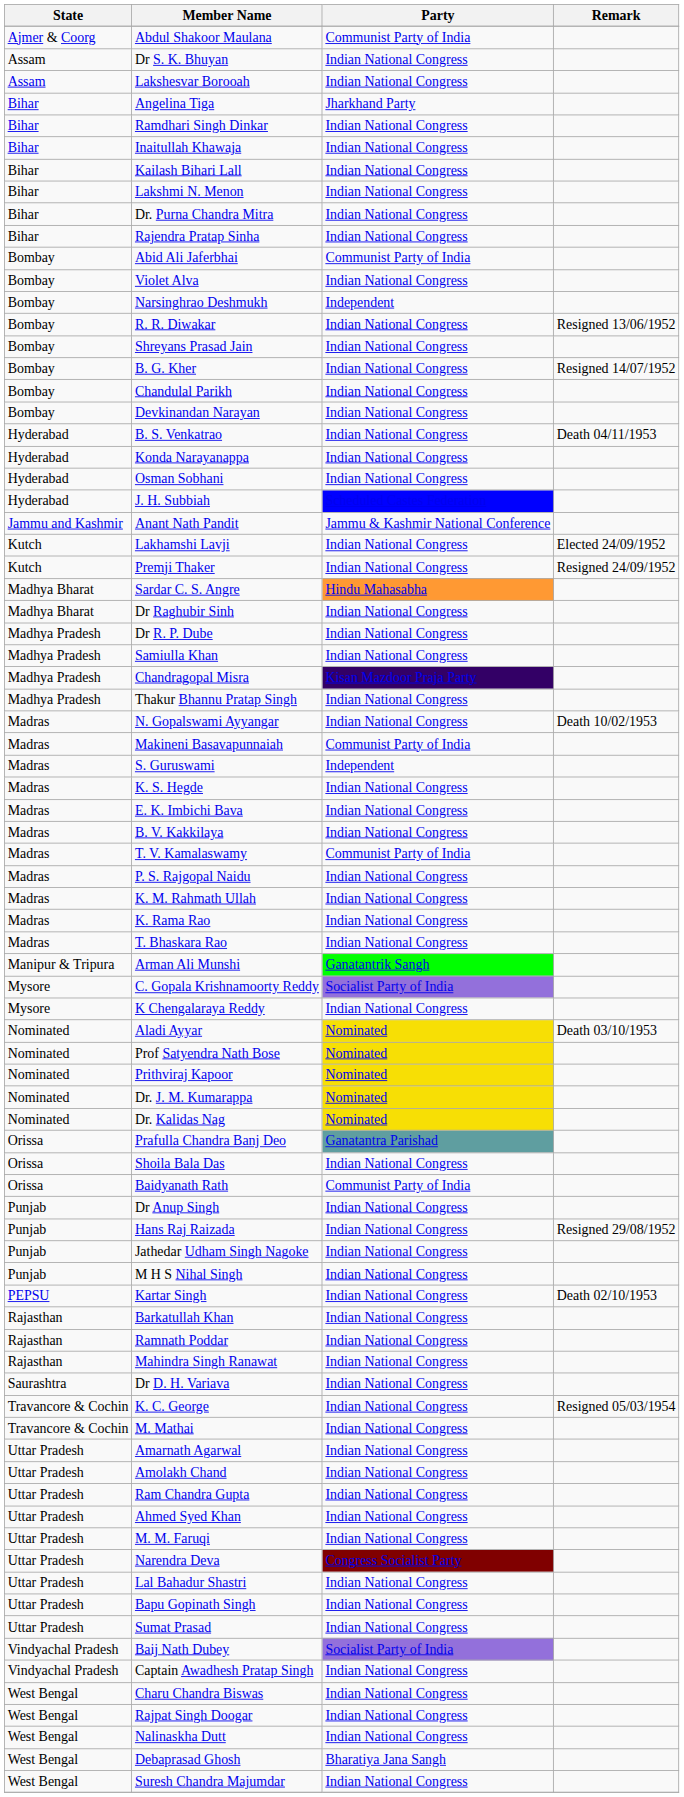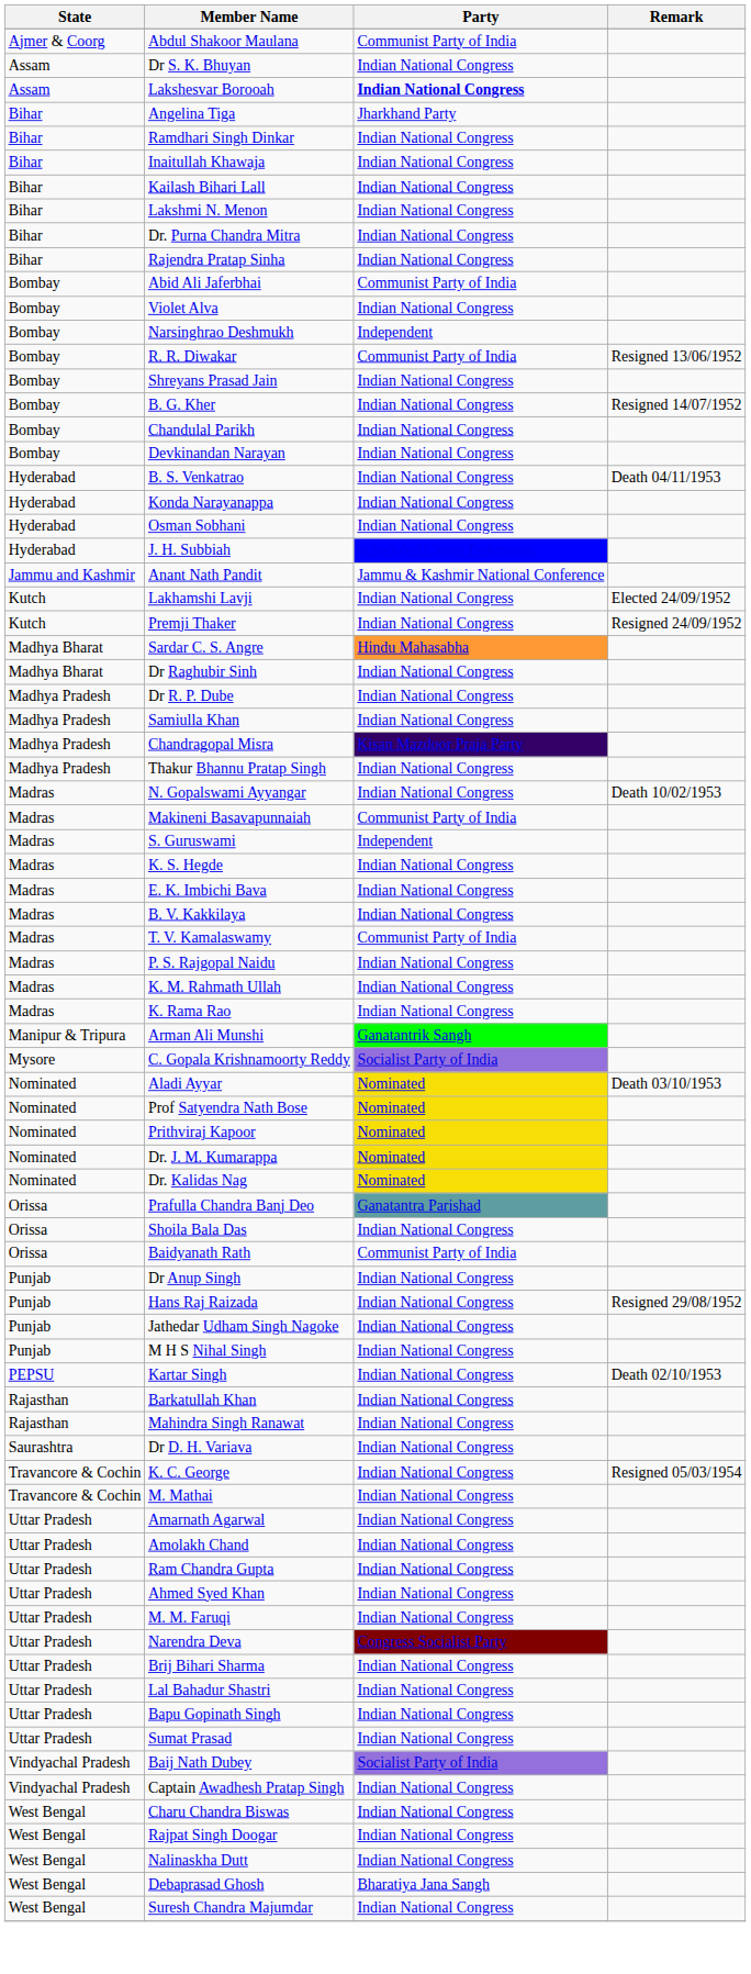 <table class="wikitable sortable">
 <tr>
 <th>State</th>
 <th>Member Name</th>
 <th>Party</th>
 <th>Remark</th>
 </tr>
 <tr>
 </tr>
 <tr>
 <td><a href='#'>Ajmer</a> & <a href='#'>Coorg</a></td>
 <td><a href='#'>Abdul Shakoor Maulana</a></td>
 <td bgcolor= ><a href='#'>Communist Party of India</a></td>
 <td></td>
 </tr>
 <tr>
 <td>Assam</td>
 <td>Dr <a href='#'>S. K. Bhuyan</a></td>
 <td bgcolor= ><a href='#'>Indian National Congress</a></td>
 <td></td>
 </tr>
 <tr>
 <td><a href='#'>Assam</a></td>
 <td><a href='#'>Lakshesvar Borooah</a></td>
-<td bgcolor= ><a href='#'>Indian National Congress</a></td>
+<td bgcolor= ><strong><a href='#'>Indian National Congress</a></strong></td>
 <td></td>
 </tr>
 <tr>
 <td><a href='#'>Bihar</a></td>
 <td><a href='#'>Angelina Tiga</a></td>
 <td bgcolor= ><a href='#'>Jharkhand Party</a></td>
 <td></td>
 </tr>
 <tr>
 <td><a href='#'>Bihar</a></td>
 <td><a href='#'>Ramdhari Singh Dinkar</a></td>
 <td bgcolor= ><a href='#'>Indian National Congress</a></td>
 <td></td>
 </tr>
 <tr>
 <td><a href='#'>Bihar</a></td>
 <td><a href='#'>Inaitullah Khawaja</a></td>
 <td bgcolor= ><a href='#'>Indian National Congress</a></td>
 <td></td>
 </tr>
 <tr>
 <td>Bihar</td>
 <td><a href='#'>Kailash Bihari Lall</a></td>
 <td bgcolor= ><a href='#'>Indian National Congress</a></td>
 <td></td>
 </tr>
 <tr>
 <td>Bihar</td>
 <td><a href='#'>Lakshmi N. Menon</a></td>
 <td bgcolor= ><a href='#'>Indian National Congress</a></td>
 <td></td>
 </tr>
 <tr>
 <td>Bihar</td>
 <td>Dr. <a href='#'>Purna Chandra Mitra</a></td>
 <td bgcolor= ><a href='#'>Indian National Congress</a></td>
 <td></td>
 </tr>
 <tr>
 <td>Bihar</td>
 <td><a href='#'>Rajendra Pratap Sinha</a></td>
 <td bgcolor= ><a href='#'>Indian National Congress</a></td>
 <td></td>
 </tr>
 <tr>
 <td>Bombay</td>
 <td><a href='#'>Abid Ali Jaferbhai</a></td>
 <td bgcolor= ><a href='#'>Communist Party of India</a></td>
 <td></td>
 </tr>
 <tr>
 <td>Bombay</td>
 <td><a href='#'>Violet Alva</a></td>
 <td bgcolor= ><a href='#'>Indian National Congress</a></td>
 <td></td>
 </tr>
 <tr>
 <td>Bombay</td>
 <td><a href='#'>Narsinghrao Deshmukh</a></td>
 <td bgcolor= ><a href='#'>Independent</a></td>
 <td></td>
 </tr>
 <tr>
 <td>Bombay</td>
 <td><a href='#'>R. R. Diwakar</a></td>
-<td bgcolor= ><a href='#'>Indian National Congress</a></td>
+<td bgcolor= ><a href='#'>Communist Party of India</a></td>
 <td>Resigned 13/06/1952</td>
 </tr>
 <tr>
 <td>Bombay</td>
 <td><a href='#'>Shreyans Prasad Jain</a></td>
 <td bgcolor= ><a href='#'>Indian National Congress</a></td>
 <td></td>
 </tr>
 <tr>
 <td>Bombay</td>
 <td><a href='#'>B. G. Kher</a></td>
 <td bgcolor= ><a href='#'>Indian National Congress</a></td>
 <td>Resigned 14/07/1952</td>
 </tr>
 <tr>
 <td>Bombay</td>
 <td><a href='#'>Chandulal Parikh</a></td>
 <td bgcolor= ><a href='#'>Indian National Congress</a></td>
 <td></td>
 </tr>
 <tr>
 <td>Bombay</td>
 <td><a href='#'>Devkinandan Narayan</a></td>
 <td bgcolor= ><a href='#'>Indian National Congress</a></td>
 <td></td>
 </tr>
 <tr>
 <td>Hyderabad</td>
 <td><a href='#'>B. S. Venkatrao</a></td>
 <td bgcolor= ><a href='#'>Indian National Congress</a></td>
 <td>Death 04/11/1953</td>
 </tr>
 <tr>
 <td>Hyderabad</td>
 <td><a href='#'>Konda Narayanappa</a></td>
 <td bgcolor= ><a href='#'>Indian National Congress</a></td>
 <td></td>
 </tr>
 <tr>
 <td>Hyderabad</td>
 <td><a href='#'>Osman Sobhani</a></td>
 <td bgcolor= ><a href='#'>Indian National Congress</a></td>
 <td></td>
 </tr>
 <tr>
 <td>Hyderabad</td>
 <td><a href='#'>J. H. Subbiah</a></td>
 <td bgcolor=#0000FF><a href='#'>Scheduled Castes Federation</a></td>
 <td></td>
 </tr>
 <tr>
 <td><a href='#'>Jammu and Kashmir</a></td>
 <td><a href='#'>Anant Nath Pandit</a></td>
 <td bgcolor= ><a href='#'>Jammu & Kashmir National Conference</a></td>
 <td></td>
 </tr>
 <tr>
 <td>Kutch</td>
 <td><a href='#'>Lakhamshi Lavji</a></td>
 <td bgcolor= ><a href='#'>Indian National Congress</a></td>
 <td>Elected 24/09/1952</td>
 </tr>
 <tr>
 <td>Kutch</td>
 <td><a href='#'>Premji Thaker</a></td>
 <td bgcolor= ><a href='#'>Indian National Congress</a></td>
 <td>Resigned 24/09/1952</td>
 </tr>
 <tr>
 <td>Madhya Bharat</td>
 <td><a href='#'>Sardar C. S. Angre</a></td>
 <td bgcolor=#FF9933><a href='#'>Hindu Mahasabha</a></td>
 <td></td>
 </tr>
 <tr>
 <td>Madhya Bharat</td>
 <td>Dr <a href='#'>Raghubir Sinh</a></td>
 <td bgcolor= ><a href='#'>Indian National Congress</a></td>
 <td></td>
 </tr>
 <tr>
 <td>Madhya Pradesh</td>
 <td>Dr <a href='#'>R. P. Dube</a></td>
 <td bgcolor= ><a href='#'>Indian National Congress</a></td>
 <td></td>
 </tr>
 <tr>
 <td>Madhya Pradesh</td>
 <td><a href='#'>Samiulla Khan</a></td>
 <td bgcolor= ><a href='#'>Indian National Congress</a></td>
 <td></td>
 </tr>
 <tr>
 <td>Madhya Pradesh</td>
 <td><a href='#'>Chandragopal Misra</a></td>
 <td bgcolor=#330066><a href='#'>Kisan Mazdoor Praja Party</a></td>
 <td></td>
 </tr>
 <tr>
 <td>Madhya Pradesh</td>
 <td>Thakur <a href='#'>Bhannu Pratap Singh</a></td>
 <td bgcolor= ><a href='#'>Indian National Congress</a></td>
 <td></td>
 </tr>
 <tr>
 <td>Madras</td>
 <td><a href='#'>N. Gopalswami Ayyangar</a></td>
 <td bgcolor= ><a href='#'>Indian National Congress</a></td>
 <td>Death 10/02/1953</td>
 </tr>
 <tr>
 <td>Madras</td>
 <td><a href='#'>Makineni Basavapunnaiah</a></td>
 <td bgcolor= ><a href='#'>Communist Party of India</a></td>
 <td></td>
 </tr>
 <tr>
 <td>Madras</td>
 <td><a href='#'>S. Guruswami</a></td>
 <td bgcolor= ><a href='#'>Independent</a></td>
 <td></td>
 </tr>
 <tr>
 <td>Madras</td>
 <td><a href='#'>K. S. Hegde</a></td>
 <td bgcolor= ><a href='#'>Indian National Congress</a></td>
 <td></td>
 </tr>
 <tr>
 <td>Madras</td>
 <td><a href='#'>E. K. Imbichi Bava</a></td>
 <td bgcolor= ><a href='#'>Indian National Congress</a></td>
 <td></td>
 </tr>
 <tr>
 <td>Madras</td>
 <td><a href='#'>B. V. Kakkilaya</a></td>
 <td bgcolor= ><a href='#'>Indian National Congress</a></td>
 <td></td>
 </tr>
 <tr>
 <td>Madras</td>
 <td><a href='#'>T. V. Kamalaswamy</a></td>
 <td bgcolor= ><a href='#'>Communist Party of India</a></td>
 <td></td>
 </tr>
 <tr>
 <td>Madras</td>
 <td><a href='#'>P. S. Rajgopal Naidu</a></td>
 <td bgcolor= ><a href='#'>Indian National Congress</a></td>
 <td></td>
 </tr>
 <tr>
 <td>Madras</td>
 <td><a href='#'>K. M. Rahmath Ullah</a></td>
 <td bgcolor= ><a href='#'>Indian National Congress</a></td>
 <td></td>
 </tr>
 <tr>
 <td>Madras</td>
 <td><a href='#'>K. Rama Rao</a></td>
 <td bgcolor= ><a href='#'>Indian National Congress</a></td>
 <td></td>
 </tr>
 <tr>
-<td>Madras</td>
-<td><a href='#'>T. Bhaskara Rao</a></td>
-<td bgcolor= ><a href='#'>Indian National Congress</a></td>
-<td></td>
-</tr>
-<tr>
 <td>Manipur & Tripura</td>
 <td><a href='#'>Arman Ali Munshi</a></td>
 <td bgcolor=#00FF00><a href='#'>Ganatantrik Sangh</a></td>
 <td></td>
 </tr>
 <tr>
 <td>Mysore</td>
 <td><a href='#'>C. Gopala Krishnamoorty Reddy</a></td>
 <td bgcolor=#9370DB><a href='#'>Socialist Party of India</a></td>
-<td></td>
-</tr>
-<tr>
-<td>Mysore</td>
-<td><a href='#'>K Chengalaraya Reddy</a></td>
-<td bgcolor= ><a href='#'>Indian National Congress</a></td>
 <td></td>
 </tr>
 <tr>
 <td>Nominated</td>
 <td><a href='#'>Aladi Ayyar</a></td>
 <td bgcolor=#F7DF05><a href='#'>Nominated</a></td>
 <td>Death 03/10/1953</td>
 </tr>
 <tr>
 <td>Nominated</td>
 <td>Prof <a href='#'>Satyendra Nath Bose</a></td>
 <td bgcolor=#F7DF05><a href='#'>Nominated</a></td>
 <td></td>
 </tr>
 <tr>
 <td>Nominated</td>
 <td><a href='#'>Prithviraj Kapoor</a></td>
 <td bgcolor=#F7DF05><a href='#'>Nominated</a></td>
 <td></td>
 </tr>
 <tr>
 <td>Nominated</td>
 <td>Dr. <a href='#'>J. M. Kumarappa</a></td>
 <td bgcolor=#F7DF05><a href='#'>Nominated</a></td>
 <td></td>
 </tr>
 <tr>
 <td>Nominated</td>
 <td>Dr. <a href='#'>Kalidas Nag</a></td>
 <td bgcolor=#F7DF05><a href='#'>Nominated</a></td>
 <td></td>
 </tr>
 <tr>
 <td>Orissa</td>
 <td><a href='#'>Prafulla Chandra Banj Deo</a></td>
 <td bgcolor=#5F9EA0><a href='#'>Ganatantra Parishad</a></td>
 <td></td>
 </tr>
 <tr>
 <td>Orissa</td>
 <td><a href='#'>Shoila Bala Das</a></td>
 <td bgcolor= ><a href='#'>Indian National Congress</a></td>
 <td></td>
 </tr>
 <tr>
 <td>Orissa</td>
 <td><a href='#'>Baidyanath Rath</a></td>
 <td bgcolor= ><a href='#'>Communist Party of India</a></td>
 <td></td>
 </tr>
 <tr>
 <td>Punjab</td>
 <td>Dr <a href='#'>Anup Singh</a></td>
 <td bgcolor= ><a href='#'>Indian National Congress</a></td>
 <td></td>
 </tr>
 <tr>
 <td>Punjab</td>
 <td><a href='#'>Hans Raj Raizada</a></td>
 <td bgcolor= ><a href='#'>Indian National Congress</a></td>
 <td>Resigned 29/08/1952</td>
 </tr>
 <tr>
 <td>Punjab</td>
 <td>Jathedar <a href='#'>Udham Singh Nagoke</a></td>
 <td bgcolor= ><a href='#'>Indian National Congress</a></td>
 <td></td>
 </tr>
 <tr>
 <td>Punjab</td>
 <td>M H S <a href='#'>Nihal Singh</a></td>
 <td bgcolor= ><a href='#'>Indian National Congress</a></td>
 <td></td>
 </tr>
 <tr>
 <td><a href='#'>PEPSU</a></td>
 <td><a href='#'>Kartar Singh</a></td>
 <td bgcolor= ><a href='#'>Indian National Congress</a></td>
 <td>Death 02/10/1953</td>
 </tr>
 <tr>
 <td>Rajasthan</td>
 <td><a href='#'>Barkatullah Khan</a></td>
 <td bgcolor= ><a href='#'>Indian National Congress</a></td>
 <td></td>
 </tr>
 <tr>
 <td>Rajasthan</td>
-<td><a href='#'>Ramnath Poddar</a></td>
-<td bgcolor= ><a href='#'>Indian National Congress</a></td>
-<td></td>
-</tr>
-<tr>
-<td>Rajasthan</td>
 <td><a href='#'>Mahindra Singh Ranawat</a></td>
 <td bgcolor= ><a href='#'>Indian National Congress</a></td>
 <td></td>
 </tr>
 <tr>
 <td>Saurashtra</td>
 <td>Dr <a href='#'>D. H. Variava</a></td>
 <td bgcolor= ><a href='#'>Indian National Congress</a></td>
 <td></td>
 </tr>
 <tr>
 <td>Travancore & Cochin</td>
 <td><a href='#'>K. C. George</a></td>
 <td bgcolor= ><a href='#'>Indian National Congress</a></td>
 <td>Resigned 05/03/1954</td>
 </tr>
 <tr>
 <td>Travancore & Cochin</td>
 <td><a href='#'>M. Mathai</a></td>
 <td bgcolor= ><a href='#'>Indian National Congress</a></td>
 <td></td>
 </tr>
 <tr>
 <td>Uttar Pradesh</td>
 <td><a href='#'>Amarnath Agarwal</a></td>
 <td bgcolor= ><a href='#'>Indian National Congress</a></td>
 <td></td>
 </tr>
 <tr>
 <td>Uttar Pradesh</td>
 <td><a href='#'>Amolakh Chand</a></td>
 <td bgcolor= ><a href='#'>Indian National Congress</a></td>
 <td></td>
 </tr>
 <tr>
 <td>Uttar Pradesh</td>
 <td><a href='#'>Ram Chandra Gupta</a></td>
 <td bgcolor= ><a href='#'>Indian National Congress</a></td>
 <td></td>
 </tr>
 <tr>
 <td>Uttar Pradesh</td>
 <td><a href='#'>Ahmed Syed Khan</a></td>
 <td bgcolor= ><a href='#'>Indian National Congress</a></td>
 <td></td>
 </tr>
 <tr>
 <td>Uttar Pradesh</td>
 <td><a href='#'>M. M. Faruqi</a></td>
 <td bgcolor= ><a href='#'>Indian National Congress</a></td>
 <td></td>
 </tr>
 <tr>
 <td>Uttar Pradesh</td>
 <td><a href='#'>Narendra Deva</a></td>
 <td bgcolor=#800000><a href='#'>Congress Socialist Party</a></td>
+</tr>
+<tr>
+<td>Uttar Pradesh</td>
+<td><a href='#'>Brij Bihari Sharma</a></td>
+<td bgcolor= ><a href='#'>Indian National Congress</a></td>
+<td></td>
 </tr>
 <tr>
 <td>Uttar Pradesh</td>
 <td><a href='#'>Lal Bahadur Shastri</a></td>
 <td bgcolor= ><a href='#'>Indian National Congress</a></td>
 <td></td>
 </tr>
 <tr>
 <td>Uttar Pradesh</td>
 <td><a href='#'>Bapu Gopinath Singh</a></td>
 <td bgcolor= ><a href='#'>Indian National Congress</a></td>
 <td></td>
 </tr>
 <tr>
 <td>Uttar Pradesh</td>
 <td><a href='#'>Sumat Prasad</a></td>
 <td bgcolor= ><a href='#'>Indian National Congress</a></td>
 <td></td>
 </tr>
 <tr>
 <td>Vindyachal Pradesh</td>
 <td><a href='#'>Baij Nath Dubey</a></td>
 <td bgcolor=#9370DB><a href='#'>Socialist Party of India</a></td>
 <td></td>
 </tr>
 <tr>
 <td>Vindyachal Pradesh</td>
 <td>Captain <a href='#'>Awadhesh Pratap Singh</a></td>
 <td bgcolor= ><a href='#'>Indian National Congress</a></td>
 <td></td>
 </tr>
 <tr>
 <td>West Bengal</td>
 <td><a href='#'>Charu Chandra Biswas</a></td>
 <td bgcolor= ><a href='#'>Indian National Congress</a></td>
 <td></td>
 </tr>
 <tr>
 <td>West Bengal</td>
 <td><a href='#'>Rajpat Singh Doogar</a></td>
 <td bgcolor= ><a href='#'>Indian National Congress</a></td>
 <td></td>
 </tr>
 <tr>
 <td>West Bengal</td>
 <td><a href='#'>Nalinaskha Dutt</a></td>
 <td bgcolor= ><a href='#'>Indian National Congress</a></td>
 <td></td>
 </tr>
 <tr>
 <td>West Bengal</td>
 <td><a href='#'>Debaprasad Ghosh</a></td>
 <td bgcolor= ><a href='#'>Bharatiya Jana Sangh</a></td>
 <td></td>
 </tr>
 <tr>
 <td>West Bengal</td>
 <td><a href='#'>Suresh Chandra Majumdar</a></td>
 <td bgcolor= ><a href='#'>Indian National Congress</a></td>
 <td></td>
 </tr>
 <tr>
 </tr>
 </table>
